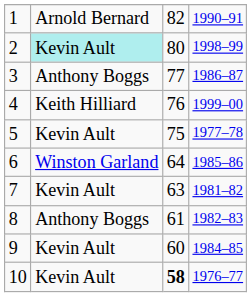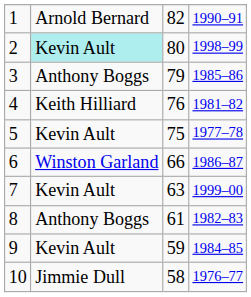 <table class="wikitable">
 <tr>
 </tr>
 <tr>
 <td>1</td>
 <td>Arnold Bernard</td>
 <td>82</td>
 <td style="font-size:80%;"><a href='#'>1990–91</a></td>
 </tr>
 <tr>
 <td>2</td>
 <td style="background: paleturquoise;">Kevin Ault</td>
 <td>80</td>
 <td style="font-size:80%;"><a href='#'>1998–99</a></td>
 </tr>
 <tr>
 <td>3</td>
 <td>Anthony Boggs</td>
-<td>77</td>
-<td style="font-size:80%;"><a href='#'>1986–87</a></td>
+<td>79</td>
+<td style="font-size:80%;"><a href='#'>1985–86</a></td>
 </tr>
 <tr>
 <td>4</td>
 <td>Keith Hilliard</td>
 <td>76</td>
-<td style="font-size:80%;"><a href='#'>1999–00</a></td>
+<td style="font-size:80%;"><a href='#'>1981–82</a></td>
 </tr>
 <tr>
 <td>5</td>
 <td>Kevin Ault</td>
 <td>75</td>
 <td style="font-size:80%;"><a href='#'>1977–78</a></td>
 </tr>
 <tr>
 <td>6</td>
 <td><a href='#'>Winston Garland</a></td>
-<td>64</td>
-<td style="font-size:80%;"><a href='#'>1985–86</a></td>
+<td>66</td>
+<td style="font-size:80%;"><a href='#'>1986–87</a></td>
 </tr>
 <tr>
 <td>7</td>
 <td>Kevin Ault</td>
 <td>63</td>
-<td style="font-size:80%;"><a href='#'>1981–82</a></td>
+<td style="font-size:80%;"><a href='#'>1999–00</a></td>
 </tr>
 <tr>
 <td>8</td>
 <td>Anthony Boggs</td>
 <td>61</td>
 <td style="font-size:80%;"><a href='#'>1982–83</a></td>
 </tr>
 <tr>
 <td>9</td>
 <td>Kevin Ault</td>
-<td>60</td>
+<td>59</td>
 <td style="font-size:80%;"><a href='#'>1984–85</a></td>
 </tr>
 <tr>
 <td>10</td>
-<td>Kevin Ault</td>
-<td><strong>58</strong></td>
+<td>Jimmie Dull</td>
+<td>58</td>
 <td style="font-size:80%;"><a href='#'>1976–77</a></td>
 </tr>
 </table>
